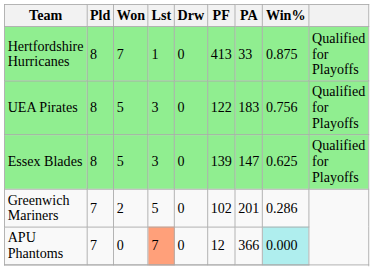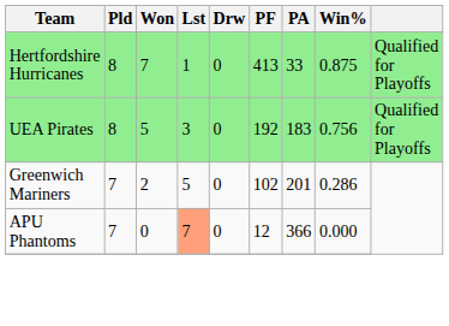 <table class="wikitable" width=65%">
 <tr>
 <th width=26%>Team</th>
 <th width=5%>Pld</th>
 <th width=5%>Won</th>
 <th width=5%>Lst</th>
 <th width=5%>Drw</th>
 <th width=5%>PF</th>
 <th width=5%>PA</th>
 <th width=6%>Win%</th>
 <th width=38%></th>
 </tr>
 <tr style="background:lightgreen">
 <td>Hertfordshire Hurricanes</td>
 <td>8</td>
 <td>7</td>
 <td>1</td>
 <td>0</td>
 <td>413</td>
 <td>33</td>
 <td>0.875</td>
 <td>Qualified for Playoffs</td>
 </tr>
 <tr style="background:lightgreen">
 <td>UEA Pirates</td>
 <td>8</td>
 <td>5</td>
 <td>3</td>
 <td>0</td>
-<td>122</td>
+<td>192</td>
 <td>183</td>
 <td>0.756</td>
-<td>Qualified for Playoffs</td>
-</tr>
-<tr style="background:lightgreen">
-<td>Essex Blades</td>
-<td>8</td>
-<td>5</td>
-<td>3</td>
-<td>0</td>
-<td>139</td>
-<td>147</td>
-<td>0.625</td>
 <td>Qualified for Playoffs</td>
 </tr>
 <tr>
 <td>Greenwich Mariners</td>
 <td>7</td>
 <td>2</td>
 <td>5</td>
 <td>0</td>
 <td>102</td>
 <td>201</td>
 <td>0.286</td>
 </tr>
 <tr>
 <td>APU Phantoms</td>
 <td>7</td>
 <td>0</td>
 <td style="background: lightsalmon;">7</td>
 <td>0</td>
 <td>12</td>
 <td>366</td>
-<td style="background: paleturquoise;">0.000</td>
+<td>0.000</td>
 </tr>
 <tr>
 </tr>
 </table>
